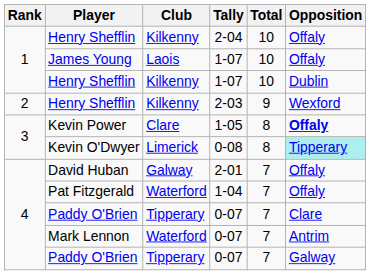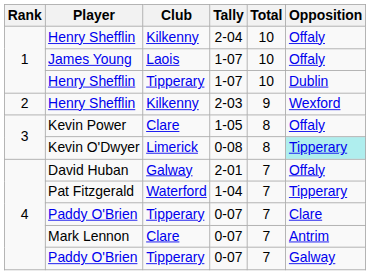 <table class="wikitable">
 <tr>
 <th>Rank</th>
 <th>Player</th>
 <th>Club</th>
 <th>Tally</th>
 <th>Total</th>
 <th>Opposition</th>
 </tr>
 <tr>
 <td rowspan="3" style="text-align:center;">1</td>
 <td><a href='#'>Henry Shefflin</a></td>
 <td><a href='#'>Kilkenny</a></td>
 <td align=center>2-04</td>
 <td align=center>10</td>
 <td><a href='#'>Offaly</a></td>
 </tr>
 <tr>
 <td><a href='#'>James Young</a></td>
 <td><a href='#'>Laois</a></td>
 <td align=center>1-07</td>
 <td align=center>10</td>
 <td><a href='#'>Offaly</a></td>
 </tr>
 <tr>
 <td><a href='#'>Henry Shefflin</a></td>
-<td><a href='#'>Kilkenny</a></td>
+<td><a href='#'>Tipperary</a></td>
 <td align=center>1-07</td>
 <td align=center>10</td>
 <td><a href='#'>Dublin</a></td>
 </tr>
 <tr>
 <td rowspan="1" style="text-align:center;">2</td>
 <td><a href='#'>Henry Shefflin</a></td>
 <td><a href='#'>Kilkenny</a></td>
 <td align=center>2-03</td>
 <td align=center>9</td>
 <td><a href='#'>Wexford</a></td>
 </tr>
 <tr>
 <td rowspan="2" style="text-align:center;">3</td>
 <td>Kevin Power</td>
 <td><a href='#'>Clare</a></td>
 <td align=center>1-05</td>
 <td align=center>8</td>
-<td><strong><a href='#'>Offaly</a></strong></td>
+<td><a href='#'>Offaly</a></td>
 </tr>
 <tr>
 <td>Kevin O'Dwyer</td>
 <td><a href='#'>Limerick</a></td>
 <td align=center>0-08</td>
 <td align=center>8</td>
 <td style="background: paleturquoise;"><a href='#'>Tipperary</a></td>
 </tr>
 <tr>
 <td rowspan="5" style="text-align:center;">4</td>
 <td>David Huban</td>
 <td><a href='#'>Galway</a></td>
 <td align=center>2-01</td>
 <td align=center>7</td>
 <td><a href='#'>Offaly</a></td>
 </tr>
 <tr>
 <td>Pat Fitzgerald</td>
 <td><a href='#'>Waterford</a></td>
 <td align=center>1-04</td>
 <td align=center>7</td>
-<td><a href='#'>Offaly</a></td>
+<td><a href='#'>Tipperary</a></td>
 </tr>
 <tr>
 <td><a href='#'>Paddy O'Brien</a></td>
 <td><a href='#'>Tipperary</a></td>
 <td align=center>0-07</td>
 <td align=center>7</td>
 <td><a href='#'>Clare</a></td>
 </tr>
 <tr>
 <td>Mark Lennon</td>
-<td><a href='#'>Waterford</a></td>
+<td><a href='#'>Clare</a></td>
 <td align=center>0-07</td>
 <td align=center>7</td>
 <td><a href='#'>Antrim</a></td>
 </tr>
 <tr>
 <td><a href='#'>Paddy O'Brien</a></td>
 <td><a href='#'>Tipperary</a></td>
 <td align=center>0-07</td>
 <td align=center>7</td>
 <td><a href='#'>Galway</a></td>
 </tr>
 </table>
